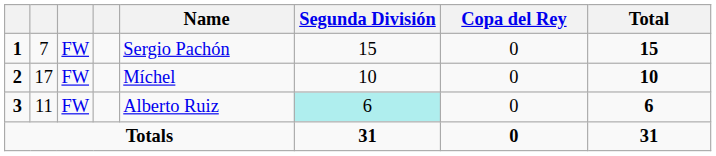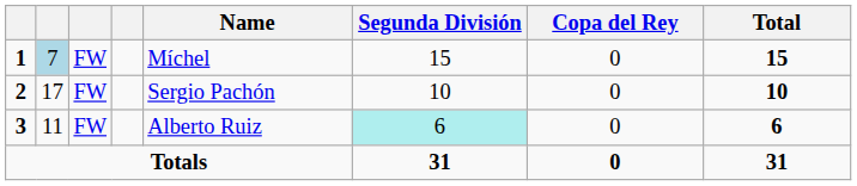 <table class="wikitable" style="text-align:center">
 <tr>
 <th width=15></th>
 <th width=15></th>
 <th width=15></th>
 <th width=15></th>
 <th width=145>Name</th>
 <th width=120><a href='#'>Segunda División</a></th>
 <th width=120><a href='#'>Copa del Rey</a></th>
 <th width=100>Total</th>
 </tr>
 <tr>
 <td><strong>1</strong></td>
-<td>7</td>
+<td style="background: lightblue;">7</td>
 <td><a href='#'>FW</a></td>
 <td></td>
-<td align=left><a href='#'>Sergio Pachón</a></td>
+<td align=left><a href='#'>Míchel</a></td>
 <td>15</td>
 <td>0</td>
 <td><strong>15</strong></td>
 </tr>
 <tr>
 <td><strong>2</strong></td>
 <td>17</td>
 <td><a href='#'>FW</a></td>
 <td></td>
-<td align=left><a href='#'>Míchel</a></td>
+<td align=left><a href='#'>Sergio Pachón</a></td>
 <td>10</td>
 <td>0</td>
 <td><strong>10</strong></td>
 </tr>
 <tr>
 <td><strong>3</strong></td>
 <td>11</td>
 <td><a href='#'>FW</a></td>
 <td></td>
 <td align=left><a href='#'>Alberto Ruiz</a></td>
 <td style="background: paleturquoise;">6</td>
 <td>0</td>
 <td><strong>6</strong></td>
 </tr>
 <tr>
 <td colspan=5><strong>Totals</strong></td>
 <td><strong>31</strong></td>
 <td><strong>0</strong></td>
 <td><strong>31</strong></td>
 </tr>
 </table>
